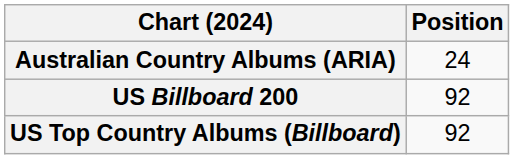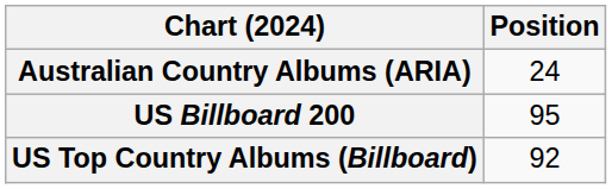 <table class="wikitable sortable plainrowheaders" style="text-align:center">
 <tr>
 <th scope="col">Chart (2024)</th>
 <th scope="col">Position</th>
 </tr>
 <tr>
 <th scope="row">Australian Country Albums (ARIA)</th>
 <td>24</td>
 </tr>
 <tr>
 <th scope="row">US <em>Billboard</em> 200</th>
-<td>92</td>
+<td>95</td>
 </tr>
 <tr>
 <th scope="row">US Top Country Albums (<em>Billboard</em>)</th>
 <td>92</td>
 </tr>
 </table>
